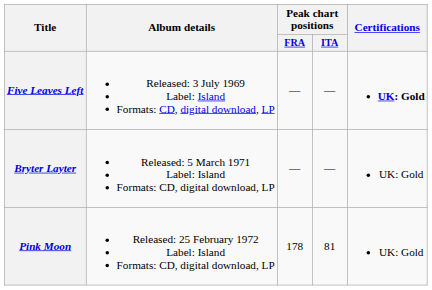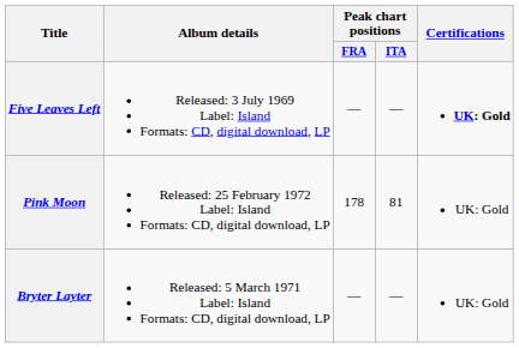 <table class="wikitable plainrowheaders" style="text-align:center">
 <tr>
 <th rowspan="2">Title</th>
 <th rowspan="2">Album details</th>
 <th colspan="2">Peak chart positions</th>
 <th rowspan="2"><a href='#'>Certifications</a><br></th>
 </tr>
 <tr>
 <th scope="col" style="width:3em;font-size:90%;"><a href='#'>FRA</a><br></th>
 <th scope="col" style="width:3em;font-size:90%;"><a href='#'>ITA</a><br></th>
 </tr>
 <tr>
 <th scope="row"><em><a href='#'>Five Leaves Left</a></em></th>
 <td><br><ul><li>Released: 3 July 1969</li><li>Label: <a href='#'>Island</a> </li><li>Formats: <a href='#'>CD</a>, <a href='#'>digital download</a>, <a href='#'>LP</a></li></ul></td>
 <td>—</td>
 <td>—</td>
 <td><strong><br><ul><li><a href='#'>UK</a>: Gold</li></ul></strong></td>
 </tr>
 <tr>
+<th scope="row"><em><a href='#'>Pink Moon</a></em></th>
+<td><br><ul><li>Released: 25 February 1972</li><li>Label: Island </li><li>Formats: CD, digital download, LP</li></ul></td>
+<td>178<br></td>
+<td>81<br></td>
+<td><br><ul><li>UK: Gold</li></ul></td>
+</tr>
+<tr>
 <th scope="row"><em><a href='#'>Bryter Layter</a></em></th>
 <td><br><ul><li>Released: 5 March 1971</li><li>Label: Island </li><li>Formats: CD, digital download, LP</li></ul></td>
 <td>—</td>
 <td>—</td>
 <td><br><ul><li>UK: Gold</li></ul></td>
 </tr>
-<tr>
-<th scope="row"><em><a href='#'>Pink Moon</a></em></th>
-<td><br><ul><li>Released: 25 February 1972</li><li>Label: Island </li><li>Formats: CD, digital download, LP</li></ul></td>
-<td>178<br></td>
-<td>81<br></td>
-<td><br><ul><li>UK: Gold</li></ul></td>
-</tr>
 </table>
